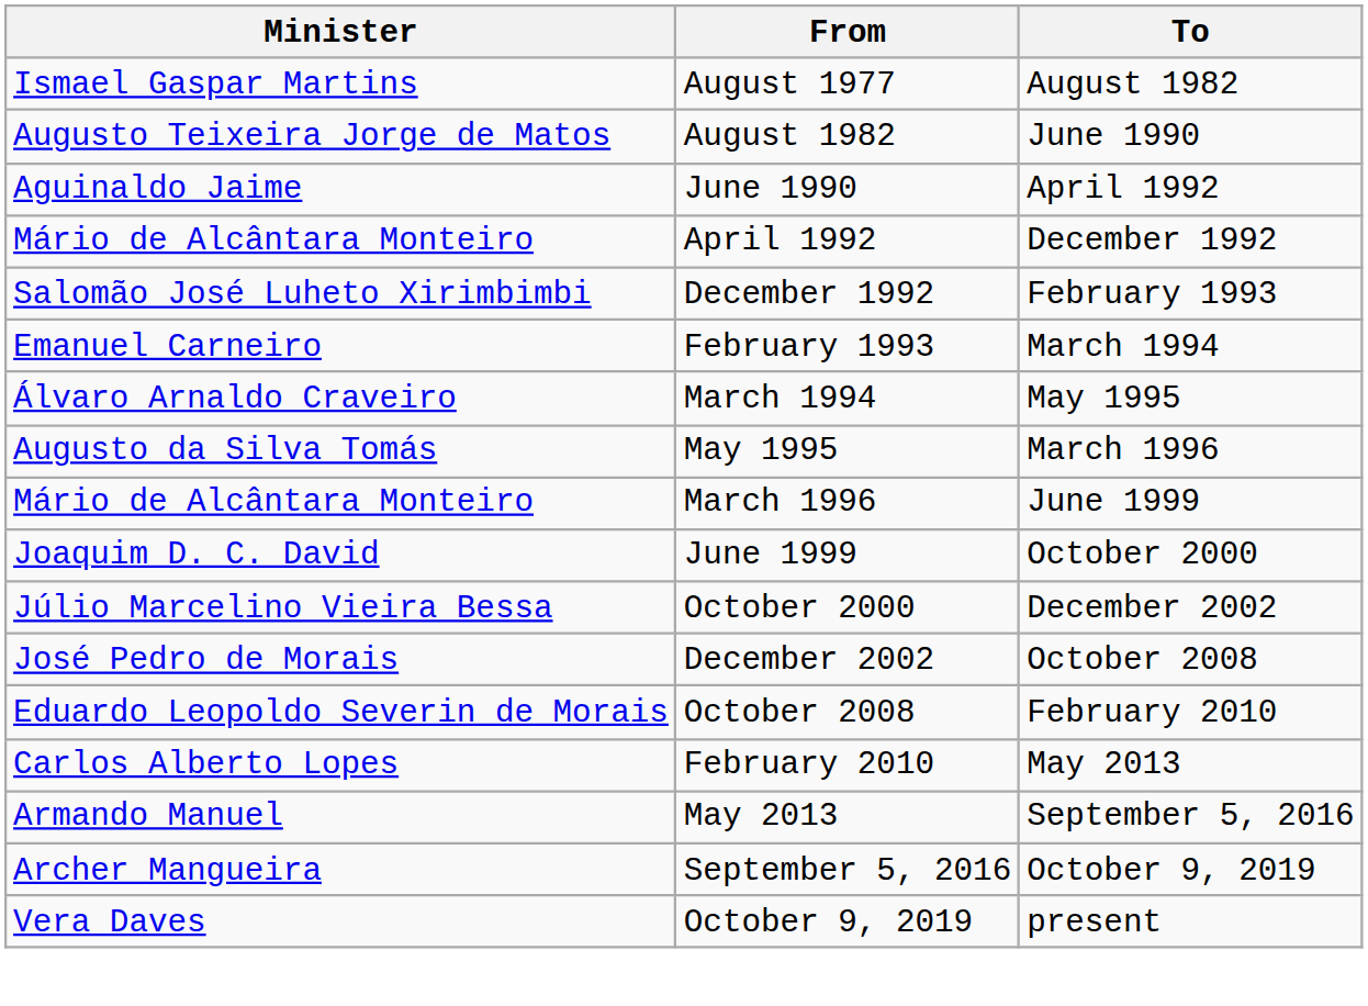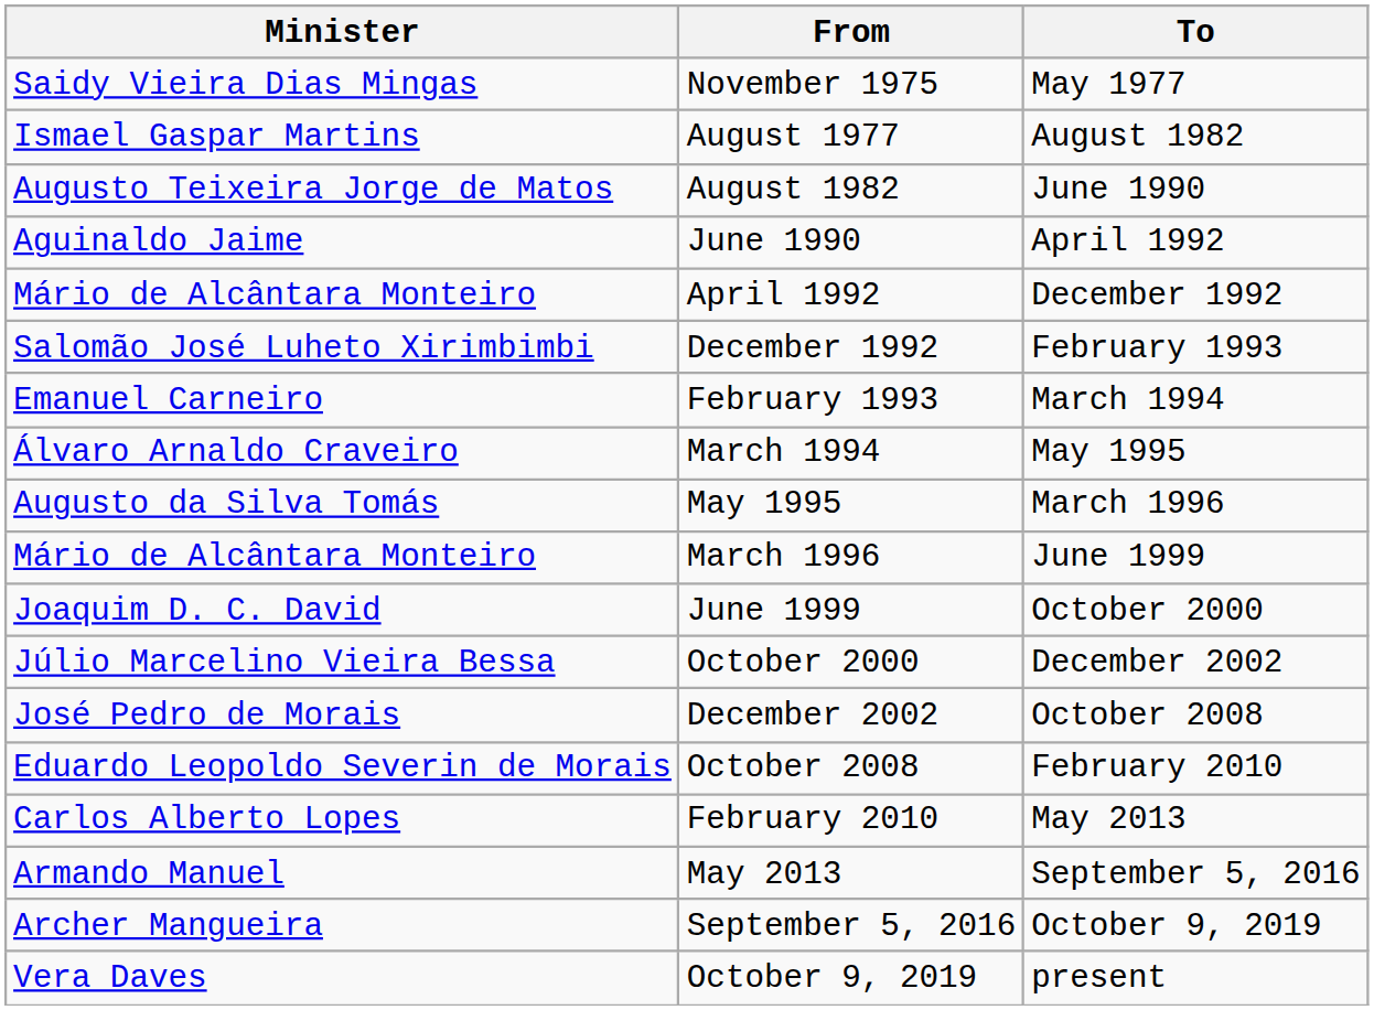 <table class=wikitable>
 <tr>
 <th>Minister</th>
 <th>From</th>
 <th>To</th>
+</tr>
+<tr>
+<td><a href='#'>Saidy Vieira Dias Mingas</a></td>
+<td>November 1975</td>
+<td>May 1977</td>
 </tr>
 <tr>
 <td><a href='#'>Ismael Gaspar Martins</a></td>
 <td>August 1977</td>
 <td>August 1982</td>
 </tr>
 <tr>
 <td><a href='#'>Augusto Teixeira Jorge de Matos</a></td>
 <td>August 1982</td>
 <td>June 1990</td>
 </tr>
 <tr>
 <td><a href='#'>Aguinaldo Jaime</a></td>
 <td>June 1990</td>
 <td>April 1992</td>
 </tr>
 <tr>
 <td><a href='#'>Mário de Alcântara Monteiro</a></td>
 <td>April 1992</td>
 <td>December 1992</td>
 </tr>
 <tr>
 <td><a href='#'>Salomão José Luheto Xirimbimbi</a></td>
 <td>December 1992</td>
 <td>February 1993</td>
 </tr>
 <tr>
 <td><a href='#'>Emanuel Carneiro</a></td>
 <td>February 1993</td>
 <td>March 1994</td>
 </tr>
 <tr>
 <td><a href='#'>Álvaro Arnaldo Craveiro</a></td>
 <td>March 1994</td>
 <td>May 1995</td>
 </tr>
 <tr>
 <td><a href='#'>Augusto da Silva Tomás</a></td>
 <td>May 1995</td>
 <td>March 1996</td>
 </tr>
 <tr>
 <td><a href='#'>Mário de Alcântara Monteiro</a></td>
 <td>March 1996</td>
 <td>June 1999</td>
 </tr>
 <tr>
 <td><a href='#'>Joaquim D. C. David</a></td>
 <td>June 1999</td>
 <td>October 2000</td>
 </tr>
 <tr>
 <td><a href='#'>Júlio Marcelino Vieira Bessa</a></td>
 <td>October 2000</td>
 <td>December 2002</td>
 </tr>
 <tr>
 <td><a href='#'>José Pedro de Morais</a></td>
 <td>December 2002</td>
 <td>October 2008</td>
 </tr>
 <tr>
 <td><a href='#'>Eduardo Leopoldo Severin de Morais</a></td>
 <td>October 2008</td>
 <td>February 2010</td>
 </tr>
 <tr>
 <td><a href='#'>Carlos Alberto Lopes</a></td>
 <td>February 2010</td>
 <td>May 2013</td>
 </tr>
 <tr>
 <td><a href='#'>Armando Manuel</a></td>
 <td>May 2013</td>
 <td>September 5, 2016</td>
 </tr>
 <tr>
 <td><a href='#'>Archer Mangueira</a></td>
 <td>September 5, 2016</td>
 <td>October 9, 2019</td>
 </tr>
 <tr>
 <td><a href='#'>Vera Daves</a></td>
 <td>October 9, 2019</td>
 <td>present</td>
 </tr>
 </table>
